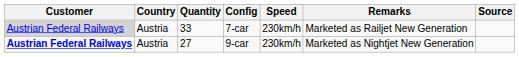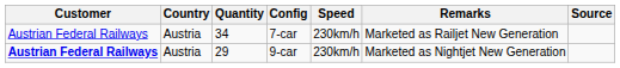 <table class="wikitable sortable">
 <tr>
 <th>Customer</th>
 <th>Country</th>
 <th>Quantity</th>
 <th>Config</th>
 <th>Speed</th>
 <th>Remarks</th>
 <th>Source</th>
 </tr>
 <tr>
-<td style="background: lightgrey;"><a href='#'>Austrian Federal Railways</a></td>
+<td><a href='#'>Austrian Federal Railways</a></td>
 <td>Austria</td>
-<td>33</td>
+<td>34</td>
 <td>7-car</td>
 <td>230km/h</td>
 <td>Marketed as Railjet New Generation</td>
 <td></td>
 </tr>
 <tr>
 <td><strong><a href='#'>Austrian Federal Railways</a></strong></td>
 <td>Austria</td>
-<td>27</td>
+<td>29</td>
 <td>9-car</td>
 <td>230km/h</td>
 <td>Marketed as Nightjet New Generation</td>
 <td></td>
 </tr>
 </table>
